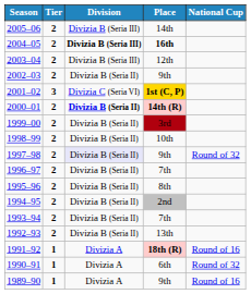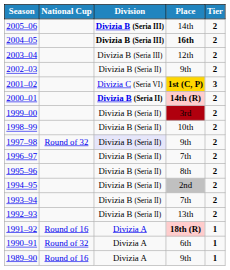 <table class="wikitable" style="text-align:center; font-size:90%">
 <tr>
 <th style="background:#2185bf;color:#FFFFFF;border:1px solid #000000">Season</th>
-<th style="background:#2185bf;color:#FFFFFF;border:1px solid #000000">Tier</th>
+<th style="background:#2185bf;color:#FFFFFF;border:1px solid #000000">National Cup</th>
 <th style="background:#2185bf;color:#FFFFFF;border:1px solid #000000">Division</th>
 <th style="background:#2185bf;color:#FFFFFF;border:1px solid #000000">Place</th>
-<th style="background:#2185bf;color:#FFFFFF;border:1px solid #000000">National Cup</th>
+<th style="background:#2185bf;color:#FFFFFF;border:1px solid #000000">Tier</th>
 </tr>
 <tr>
 <td><a href='#'>2005–06</a></td>
+<td></td>
+<td><strong><a href='#'>Divizia B</a> <small>(Seria III)</small></strong></td>
+<td>14th</td>
 <td><strong>2</strong></td>
-<td><a href='#'>Divizia B</a> <small>(Seria III)</small></td>
-<td>14th</td>
-<td></td>
 </tr>
 <tr>
 <td><a href='#'>2004–05</a></td>
-<td><strong>2</strong></td>
+<td></td>
 <td><strong>Divizia B <small>(Seria III)</small></strong></td>
 <td><strong>16th</strong></td>
-<td></td>
+<td><strong>2</strong></td>
 </tr>
 <tr>
 <td><a href='#'>2003–04</a></td>
-<td><strong>2</strong></td>
+<td></td>
 <td>Divizia B <small>(Seria III)</small></td>
 <td>12th</td>
-<td></td>
+<td><strong>2</strong></td>
 </tr>
 <tr>
 <td><a href='#'>2002–03</a></td>
-<td><strong>2</strong></td>
+<td></td>
 <td>Divizia B <small>(Seria II)</small></td>
 <td>9th</td>
-<td></td>
+<td><strong>2</strong></td>
 </tr>
 <tr>
 <td><a href='#'>2001–02</a></td>
-<td><strong>3</strong></td>
+<td></td>
 <td><a href='#'>Divizia C</a> <small>(Seria VI)</small></td>
 <td align=center bgcolor=gold><strong>1st</strong> <strong>(C, P)</strong></td>
-<td></td>
+<td><strong>3</strong></td>
 </tr>
 <tr>
 <td><a href='#'>2000–01</a></td>
-<td><strong>2</strong></td>
+<td></td>
 <td><strong><a href='#'>Divizia B</a> <small>(Seria II)</small></strong></td>
 <td align=center bgcolor=#FFCCCC><strong>14th</strong> <strong>(R)</strong></td>
-<td></td>
+<td><strong>2</strong></td>
 </tr>
 <tr>
 <td><a href='#'>1999–00</a></td>
-<td><strong>2</strong></td>
+<td></td>
 <td>Divizia B <small>(Seria II)</small></td>
 <td align=center bgcolor=bronze>3rd</td>
-<td></td>
+<td><strong>2</strong></td>
 </tr>
 <tr>
 <td><a href='#'>1998–99</a></td>
-<td><strong>2</strong></td>
+<td></td>
 <td>Divizia B <small>(Seria II)</small></td>
 <td>10th</td>
-<td></td>
+<td><strong>2</strong></td>
 </tr>
 <tr>
 <td><a href='#'>1997–98</a></td>
-<td><strong>2</strong></td>
+<td><a href='#'>Round of 32</a></td>
 <td style="background: lavender;">Divizia B <small>(Seria II)</small></td>
 <td>9th</td>
-<td><a href='#'>Round of 32</a></td>
+<td><strong>2</strong></td>
 </tr>
 <tr>
 <td><a href='#'>1996–97</a></td>
-<td><strong>2</strong></td>
+<td></td>
 <td>Divizia B <small>(Seria II)</small></td>
 <td>7th</td>
-<td></td>
+<td><strong>2</strong></td>
 </tr>
 <tr>
 <td><a href='#'>1995–96</a></td>
-<td><strong>2</strong></td>
+<td></td>
 <td>Divizia B <small>(Seria II)</small></td>
 <td>8th</td>
-<td></td>
+<td><strong>2</strong></td>
 </tr>
 <tr>
 <td><a href='#'>1994–95</a></td>
-<td><strong>2</strong></td>
+<td></td>
 <td>Divizia B <small>(Seria II)</small></td>
 <td align=center bgcolor=silver>2nd</td>
-<td></td>
+<td><strong>2</strong></td>
 </tr>
 <tr>
 <td><a href='#'>1993–94</a></td>
-<td><strong>2</strong></td>
+<td></td>
 <td>Divizia B <small>(Seria II)</small></td>
 <td>7th</td>
-<td></td>
+<td><strong>2</strong></td>
 </tr>
 <tr>
 <td><a href='#'>1992–93</a></td>
-<td><strong>2</strong></td>
+<td></td>
 <td>Divizia B <small>(Seria II)</small></td>
 <td>13th</td>
-<td></td>
+<td><strong>2</strong></td>
 </tr>
 <tr>
 <td><a href='#'>1991–92</a></td>
-<td><strong>1</strong></td>
+<td><a href='#'>Round of 16</a></td>
 <td><a href='#'>Divizia A</a></td>
 <td align=center bgcolor=#FFCCCC><strong>18th</strong> <strong>(R)</strong></td>
-<td><a href='#'>Round of 16</a></td>
+<td><strong>1</strong></td>
 </tr>
 <tr>
 <td><a href='#'>1990–91</a></td>
-<td><strong>1</strong></td>
+<td><a href='#'>Round of 32</a></td>
 <td>Divizia A</td>
 <td>6th</td>
-<td><a href='#'>Round of 32</a></td>
+<td><strong>1</strong></td>
 </tr>
 <tr>
 <td><a href='#'>1989–90</a></td>
-<td><strong>1</strong></td>
+<td><a href='#'>Round of 16</a></td>
 <td>Divizia A</td>
 <td>9th</td>
-<td><a href='#'>Round of 16</a></td>
+<td><strong>1</strong></td>
 </tr>
 </table>
